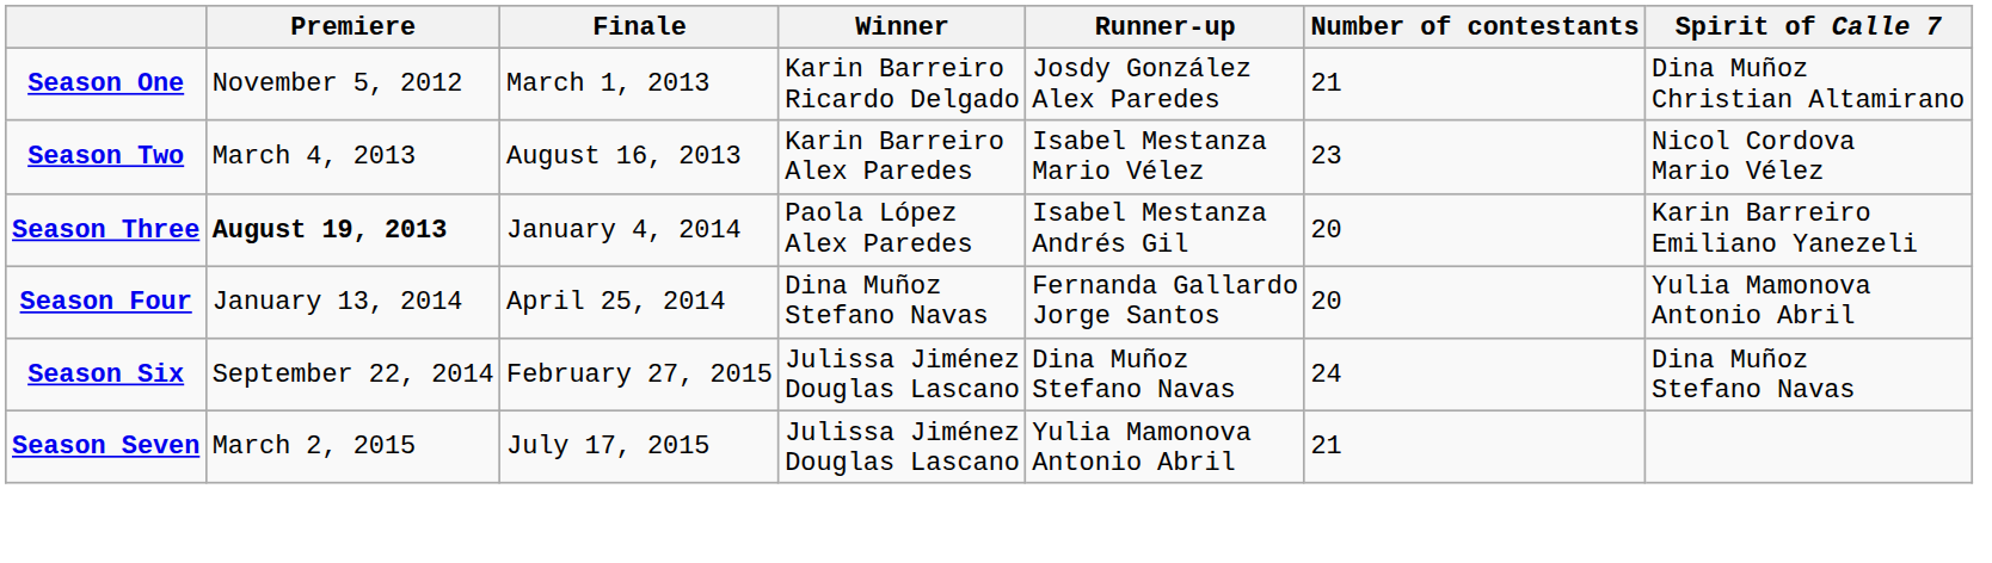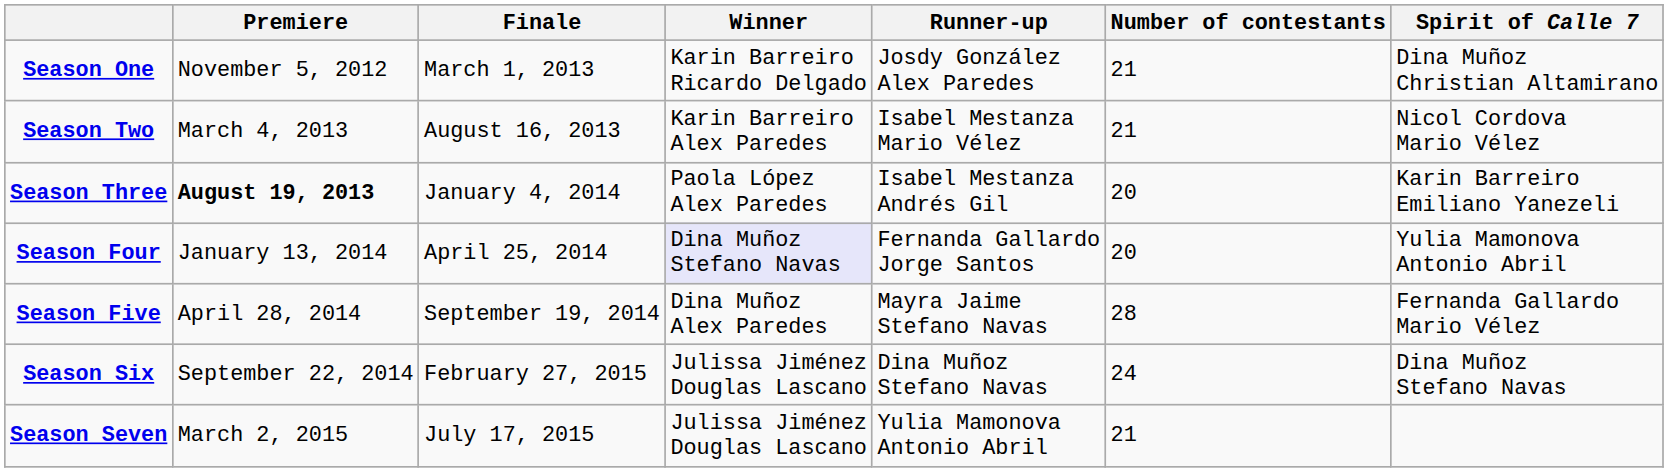 <table class="wikitable" border="1">
 <tr>
 <th></th>
 <th>Premiere</th>
 <th>Finale</th>
 <th>Winner</th>
 <th>Runner-up</th>
 <th>Number of contestants</th>
 <th>Spirit of <em>Calle 7</em></th>
 </tr>
 <tr>
 <td align="center"><strong><a href='#'>Season One</a></strong></td>
 <td>November 5, 2012</td>
 <td>March 1, 2013</td>
 <td>Karin Barreiro<br>Ricardo Delgado</td>
 <td>Josdy González<br>Alex Paredes</td>
 <td>21</td>
 <td>Dina Muñoz<br>Christian Altamirano</td>
 </tr>
 <tr>
 <td align="center"><strong><a href='#'>Season Two</a></strong></td>
 <td>March 4, 2013</td>
 <td>August 16, 2013</td>
 <td>Karin Barreiro<br>Alex Paredes</td>
 <td>Isabel Mestanza<br>Mario Vélez</td>
-<td>23</td>
+<td>21</td>
 <td>Nicol Cordova<br>Mario Vélez</td>
 </tr>
 <tr>
 <td align="center"><strong><a href='#'>Season Three</a></strong></td>
 <td><strong>August 19, 2013</strong></td>
 <td>January 4, 2014</td>
 <td>Paola López<br>Alex Paredes</td>
 <td>Isabel Mestanza<br>Andrés Gil</td>
 <td>20</td>
 <td>Karin Barreiro<br>Emiliano Yanezeli</td>
 </tr>
 <tr>
 <td align="center"><strong><a href='#'>Season Four</a></strong></td>
 <td>January 13, 2014</td>
 <td>April 25, 2014</td>
-<td>Dina Muñoz<br>Stefano Navas</td>
+<td style="background: lavender;">Dina Muñoz<br>Stefano Navas</td>
 <td>Fernanda Gallardo<br>Jorge Santos</td>
 <td>20</td>
 <td>Yulia Mamonova<br>Antonio Abril</td>
+</tr>
+<tr>
+<td align="center"><strong><a href='#'>Season Five</a></strong></td>
+<td>April 28, 2014</td>
+<td>September 19, 2014</td>
+<td>Dina Muñoz<br>Alex Paredes</td>
+<td>Mayra Jaime<br>Stefano Navas</td>
+<td>28</td>
+<td>Fernanda Gallardo<br>Mario Vélez</td>
 </tr>
 <tr>
 <td align="center"><strong><a href='#'>Season Six</a></strong></td>
 <td>September 22, 2014</td>
 <td>February 27, 2015</td>
 <td>Julissa Jiménez<br>Douglas Lascano</td>
 <td>Dina Muñoz<br>Stefano Navas</td>
 <td>24</td>
 <td>Dina Muñoz<br>Stefano Navas</td>
 </tr>
 <tr>
 <td align="center"><strong><a href='#'>Season Seven</a></strong></td>
 <td>March 2, 2015</td>
 <td>July 17, 2015</td>
 <td>Julissa Jiménez<br>Douglas Lascano</td>
 <td>Yulia Mamonova<br>Antonio Abril</td>
 <td>21</td>
 <td><br></td>
 </tr>
 </table>
